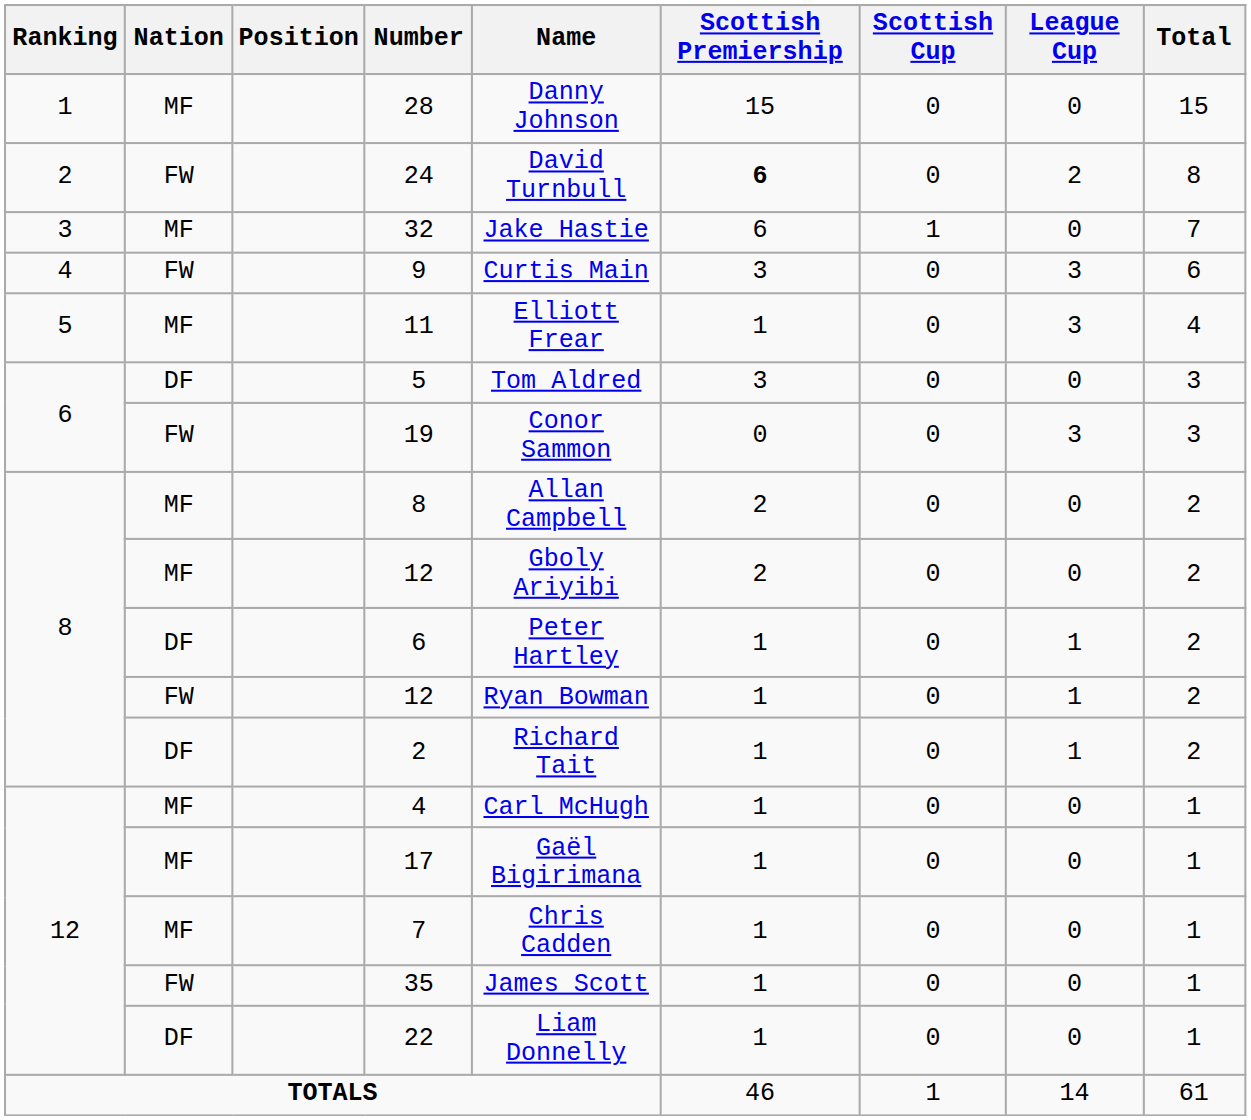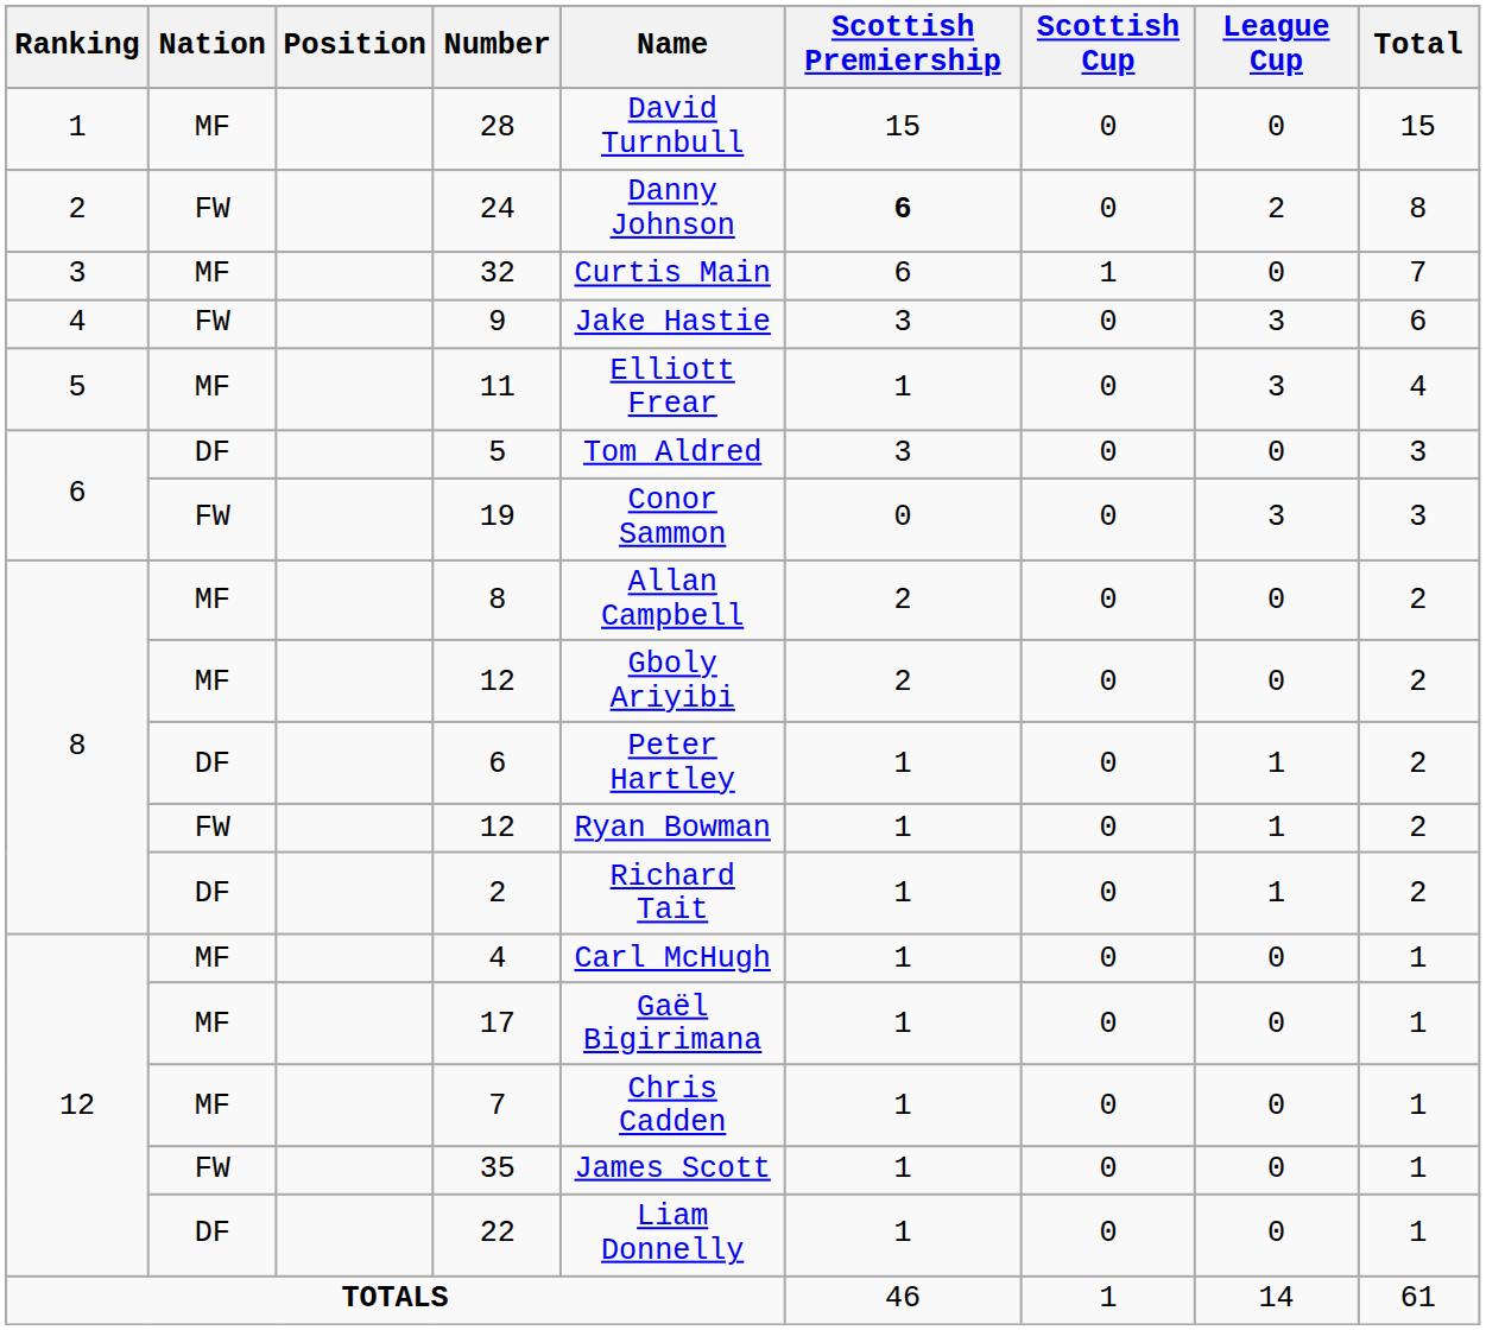 <table class="wikitable" style="font-size: 95%; text-align: center;">
 <tr>
 <th width=60>Ranking</th>
 <th width=60>Nation</th>
 <th width=60>Position</th>
 <th width=60>Number</th>
 <th width=150>Name</th>
 <th width=150><a href='#'>Scottish Premiership</a></th>
 <th width=100><a href='#'>Scottish Cup</a></th>
 <th width=150><a href='#'>League Cup</a></th>
 <th width=80>Total</th>
 </tr>
 <tr>
 <td>1</td>
 <td>MF</td>
 <td></td>
 <td>28</td>
-<td><a href='#'>Danny Johnson</a></td>
+<td><a href='#'>David Turnbull</a></td>
 <td>15</td>
 <td>0</td>
 <td>0</td>
 <td>15</td>
 </tr>
 <tr>
 <td>2</td>
 <td>FW</td>
 <td></td>
 <td>24</td>
-<td><a href='#'>David Turnbull</a></td>
+<td><a href='#'>Danny Johnson</a></td>
 <td><strong>6</strong></td>
 <td>0</td>
 <td>2</td>
 <td>8</td>
 </tr>
 <tr>
 <td>3</td>
 <td>MF</td>
 <td></td>
 <td>32</td>
-<td><a href='#'>Jake Hastie</a></td>
+<td><a href='#'>Curtis Main</a></td>
 <td>6</td>
 <td>1</td>
 <td>0</td>
 <td>7</td>
 </tr>
 <tr>
 <td>4</td>
 <td>FW</td>
 <td></td>
 <td>9</td>
-<td><a href='#'>Curtis Main</a></td>
+<td><a href='#'>Jake Hastie</a></td>
 <td>3</td>
 <td>0</td>
 <td>3</td>
 <td>6</td>
 </tr>
 <tr>
 <td>5</td>
 <td>MF</td>
 <td></td>
 <td>11</td>
 <td><a href='#'>Elliott Frear</a></td>
 <td>1</td>
 <td>0</td>
 <td>3</td>
 <td>4</td>
 </tr>
 <tr>
 <td rowspan="2">6</td>
 <td>DF</td>
 <td></td>
 <td>5</td>
 <td><a href='#'>Tom Aldred</a></td>
 <td>3</td>
 <td>0</td>
 <td>0</td>
 <td>3</td>
 </tr>
 <tr>
 <td>FW</td>
 <td></td>
 <td>19</td>
 <td><a href='#'>Conor Sammon</a></td>
 <td>0</td>
 <td>0</td>
 <td>3</td>
 <td>3</td>
 </tr>
 <tr>
 <td rowspan="5">8</td>
 <td>MF</td>
 <td></td>
 <td>8</td>
 <td><a href='#'>Allan Campbell</a></td>
 <td>2</td>
 <td>0</td>
 <td>0</td>
 <td>2</td>
 </tr>
 <tr>
 <td>MF</td>
 <td></td>
 <td>12</td>
 <td><a href='#'>Gboly Ariyibi</a></td>
 <td>2</td>
 <td>0</td>
 <td>0</td>
 <td>2</td>
 </tr>
 <tr>
 <td>DF</td>
 <td></td>
 <td>6</td>
 <td><a href='#'>Peter Hartley</a></td>
 <td>1</td>
 <td>0</td>
 <td>1</td>
 <td>2</td>
 </tr>
 <tr>
 <td>FW</td>
 <td></td>
 <td>12</td>
 <td><a href='#'>Ryan Bowman</a></td>
 <td>1</td>
 <td>0</td>
 <td>1</td>
 <td>2</td>
 </tr>
 <tr>
 <td>DF</td>
 <td></td>
 <td>2</td>
 <td><a href='#'>Richard Tait</a></td>
 <td>1</td>
 <td>0</td>
 <td>1</td>
 <td>2</td>
 </tr>
 <tr>
 <td rowspan="5">12</td>
 <td>MF</td>
 <td></td>
 <td>4</td>
 <td><a href='#'>Carl McHugh</a></td>
 <td>1</td>
 <td>0</td>
 <td>0</td>
 <td>1</td>
 </tr>
 <tr>
 <td>MF</td>
 <td></td>
 <td>17</td>
 <td><a href='#'>Gaël Bigirimana</a></td>
 <td>1</td>
 <td>0</td>
 <td>0</td>
 <td>1</td>
 </tr>
 <tr>
 <td>MF</td>
 <td></td>
 <td>7</td>
 <td><a href='#'>Chris Cadden</a></td>
 <td>1</td>
 <td>0</td>
 <td>0</td>
 <td>1</td>
 </tr>
 <tr>
 <td>FW</td>
 <td></td>
 <td>35</td>
 <td><a href='#'>James Scott</a></td>
 <td>1</td>
 <td>0</td>
 <td>0</td>
 <td>1</td>
 </tr>
 <tr>
 <td>DF</td>
 <td></td>
 <td>22</td>
 <td><a href='#'>Liam Donnelly</a></td>
 <td>1</td>
 <td>0</td>
 <td>0</td>
 <td>1</td>
 </tr>
 <tr>
 <td colspan="5"><strong>TOTALS</strong></td>
 <td>46</td>
 <td>1</td>
 <td>14</td>
 <td>61</td>
 </tr>
 </table>
